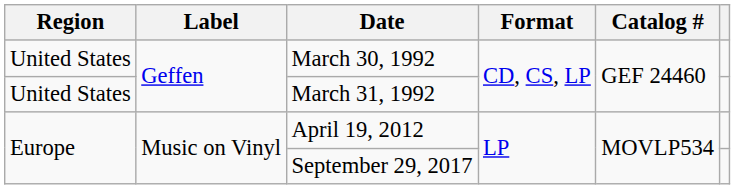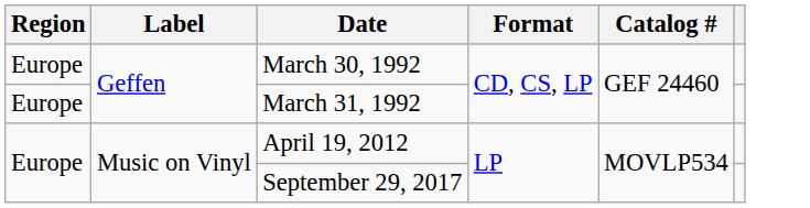 <table class="wikitable">
 <tr>
 <th>Region</th>
 <th>Label</th>
 <th>Date</th>
 <th>Format</th>
 <th>Catalog #</th>
 <th></th>
 </tr>
 <tr>
-<td>United States</td>
+<td>Europe</td>
 <td rowspan="2"><a href='#'>Geffen</a></td>
 <td>March 30, 1992</td>
 <td rowspan="2"><a href='#'>CD</a>, <a href='#'>CS</a>, <a href='#'>LP</a></td>
 <td rowspan="2">GEF 24460</td>
 <td></td>
 </tr>
 <tr>
-<td>United States</td>
+<td>Europe</td>
 <td>March 31, 1992</td>
 <td></td>
 </tr>
 <tr>
 <td rowspan="2">Europe</td>
 <td rowspan="2">Music on Vinyl</td>
 <td>April 19, 2012</td>
 <td rowspan="2"><a href='#'>LP</a></td>
 <td rowspan="2">MOVLP534</td>
 <td></td>
 </tr>
 <tr>
 <td>September 29, 2017</td>
 <td></td>
 </tr>
 </table>
